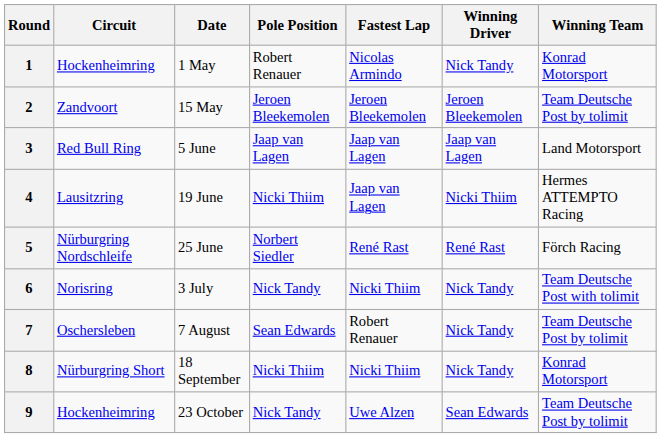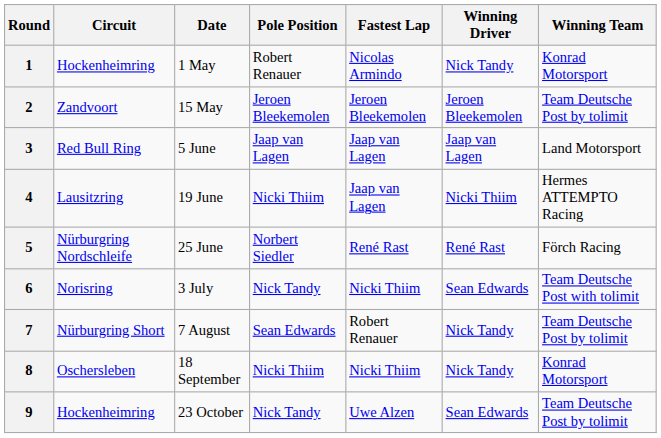 <table class="wikitable" style="font-size: 85%">
 <tr>
 <th colspan=2>Round</th>
 <th>Circuit</th>
 <th>Date</th>
 <th>Pole Position</th>
 <th>Fastest Lap</th>
 <th>Winning Driver</th>
 <th>Winning Team</th>
 </tr>
 <tr>
 <th colspan=2>1</th>
 <td> <a href='#'>Hockenheimring</a></td>
 <td>1 May</td>
 <td> Robert Renauer</td>
 <td> <a href='#'>Nicolas Armindo</a></td>
 <td> <a href='#'>Nick Tandy</a></td>
 <td> <a href='#'>Konrad Motorsport</a></td>
 </tr>
 <tr>
 <th colspan=2>2</th>
 <td> <a href='#'>Zandvoort</a></td>
 <td>15 May</td>
 <td> <a href='#'>Jeroen Bleekemolen</a></td>
 <td> <a href='#'>Jeroen Bleekemolen</a></td>
 <td> <a href='#'>Jeroen Bleekemolen</a></td>
 <td> <a href='#'>Team Deutsche Post by tolimit</a></td>
 </tr>
 <tr>
 <th colspan=2>3</th>
 <td> <a href='#'>Red Bull Ring</a></td>
 <td>5 June</td>
 <td> <a href='#'>Jaap van Lagen</a></td>
 <td> <a href='#'>Jaap van Lagen</a></td>
 <td> <a href='#'>Jaap van Lagen</a></td>
 <td> Land Motorsport</td>
 </tr>
 <tr>
 <th colspan=2>4</th>
 <td> <a href='#'>Lausitzring</a></td>
 <td>19 June</td>
 <td> <a href='#'>Nicki Thiim</a></td>
 <td> <a href='#'>Jaap van Lagen</a></td>
 <td> <a href='#'>Nicki Thiim</a></td>
 <td> Hermes ATTEMPTO Racing</td>
 </tr>
 <tr>
 <th colspan=2>5</th>
 <td> <a href='#'>Nürburgring Nordschleife</a></td>
 <td>25 June</td>
 <td> <a href='#'>Norbert Siedler</a></td>
 <td> <a href='#'>René Rast</a></td>
 <td> <a href='#'>René Rast</a></td>
 <td> Förch Racing</td>
 </tr>
 <tr>
 <th colspan=2>6</th>
 <td> <a href='#'>Norisring</a></td>
 <td>3 July</td>
 <td> <a href='#'>Nick Tandy</a></td>
 <td> <a href='#'>Nicki Thiim</a></td>
-<td> <a href='#'>Nick Tandy</a></td>
+<td> <a href='#'>Sean Edwards</a></td>
 <td> <a href='#'>Team Deutsche Post with tolimit</a></td>
 </tr>
 <tr>
 <th colspan=2>7</th>
-<td> <a href='#'>Oschersleben</a></td>
+<td> <a href='#'>Nürburgring Short</a></td>
 <td>7 August</td>
 <td> <a href='#'>Sean Edwards</a></td>
 <td> Robert Renauer</td>
 <td> <a href='#'>Nick Tandy</a></td>
 <td> <a href='#'>Team Deutsche Post by tolimit</a></td>
 </tr>
 <tr>
 <th colspan=2>8</th>
-<td> <a href='#'>Nürburgring Short</a></td>
+<td> <a href='#'>Oschersleben</a></td>
 <td>18 September</td>
 <td> <a href='#'>Nicki Thiim</a></td>
 <td> <a href='#'>Nicki Thiim</a></td>
 <td> <a href='#'>Nick Tandy</a></td>
 <td> <a href='#'>Konrad Motorsport</a></td>
 </tr>
 <tr>
 <th colspan=2>9</th>
 <td> <a href='#'>Hockenheimring</a></td>
 <td>23 October</td>
 <td> <a href='#'>Nick Tandy</a></td>
 <td> <a href='#'>Uwe Alzen</a></td>
 <td> <a href='#'>Sean Edwards</a></td>
 <td> <a href='#'>Team Deutsche Post by tolimit</a></td>
 </tr>
 </table>
